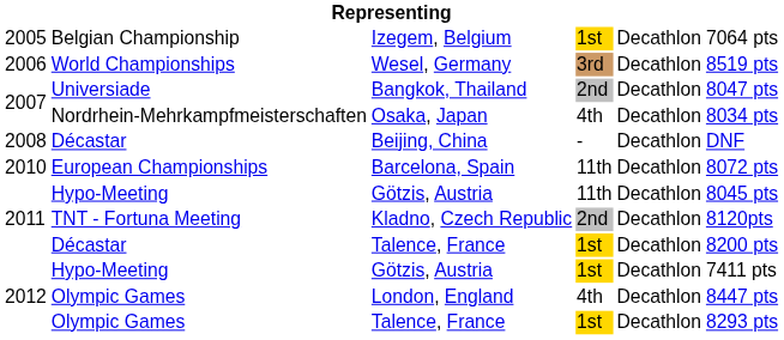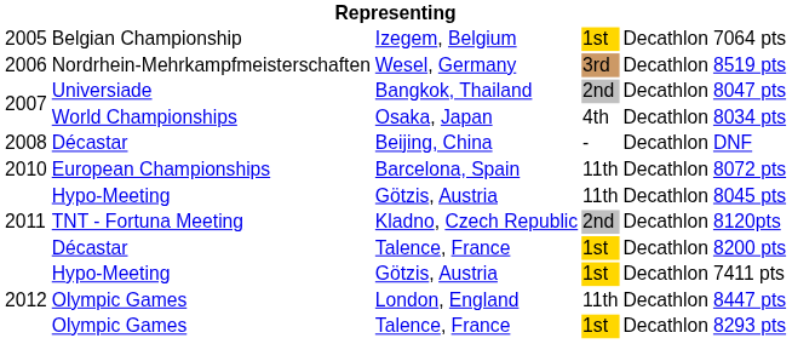 <table>
 <tr>
 <th colspan="6">Representing </th>
 </tr>
 <tr>
 <td>2005</td>
 <td>Belgian Championship</td>
 <td><a href='#'>Izegem</a>, <a href='#'>Belgium</a></td>
 <td bgcolor="gold">1st</td>
 <td>Decathlon</td>
 <td>7064 pts</td>
 </tr>
 <tr>
 <td>2006</td>
-<td><a href='#'>World Championships</a></td>
+<td>Nordrhein-Mehrkampfmeisterschaften</td>
 <td><a href='#'>Wesel</a>, <a href='#'>Germany</a></td>
 <td bgcolor="cc9966">3rd</td>
 <td>Decathlon</td>
 <td><a href='#'>8519 pts</a></td>
 </tr>
 <tr>
 <td rowspan=2>2007</td>
 <td><a href='#'>Universiade</a></td>
 <td><a href='#'>Bangkok, Thailand</a></td>
 <td bgcolor="silver">2nd</td>
 <td>Decathlon</td>
 <td><a href='#'>8047 pts</a></td>
 </tr>
 <tr>
-<td>Nordrhein-Mehrkampfmeisterschaften</td>
+<td><a href='#'>World Championships</a></td>
 <td><a href='#'>Osaka</a>, <a href='#'>Japan</a></td>
 <td>4th</td>
 <td>Decathlon</td>
 <td><a href='#'>8034 pts</a></td>
 </tr>
 <tr>
 <td>2008</td>
 <td><a href='#'>Décastar</a></td>
 <td><a href='#'>Beijing, China</a></td>
 <td>-</td>
 <td>Decathlon</td>
 <td><a href='#'>DNF</a></td>
 </tr>
 <tr>
 <td>2010</td>
 <td><a href='#'>European Championships</a></td>
 <td><a href='#'>Barcelona, Spain</a></td>
 <td>11th</td>
 <td>Decathlon</td>
 <td><a href='#'>8072 pts</a></td>
 </tr>
 <tr>
 <td rowspan=3>2011</td>
 <td><a href='#'>Hypo-Meeting</a></td>
 <td><a href='#'>Götzis</a>, <a href='#'>Austria</a></td>
 <td>11th</td>
 <td>Decathlon</td>
 <td><a href='#'>8045 pts</a></td>
 </tr>
 <tr>
 <td><a href='#'>TNT - Fortuna Meeting</a></td>
 <td><a href='#'>Kladno</a>, <a href='#'>Czech Republic</a></td>
 <td bgcolor="silver">2nd</td>
 <td>Decathlon</td>
 <td><a href='#'>8120pts</a></td>
 </tr>
 <tr>
 <td><a href='#'>Décastar</a></td>
 <td><a href='#'>Talence</a>, <a href='#'>France</a></td>
 <td bgcolor="gold">1st</td>
 <td>Decathlon</td>
 <td><a href='#'>8200 pts</a></td>
 </tr>
 <tr>
 <td rowspan=3>2012</td>
 <td><a href='#'>Hypo-Meeting</a></td>
 <td><a href='#'>Götzis</a>, <a href='#'>Austria</a></td>
 <td bgcolor="gold">1st</td>
 <td>Decathlon</td>
 <td>7411 pts</td>
 </tr>
 <tr>
 <td><a href='#'>Olympic Games</a></td>
 <td><a href='#'>London</a>, <a href='#'>England</a></td>
-<td>4th</td>
+<td>11th</td>
 <td>Decathlon</td>
 <td><a href='#'>8447 pts</a></td>
 </tr>
 <tr>
 <td><a href='#'>Olympic Games</a></td>
 <td><a href='#'>Talence</a>, <a href='#'>France</a></td>
 <td bgcolor="gold">1st</td>
 <td>Decathlon</td>
 <td><a href='#'>8293 pts</a></td>
 </tr>
 </table>
